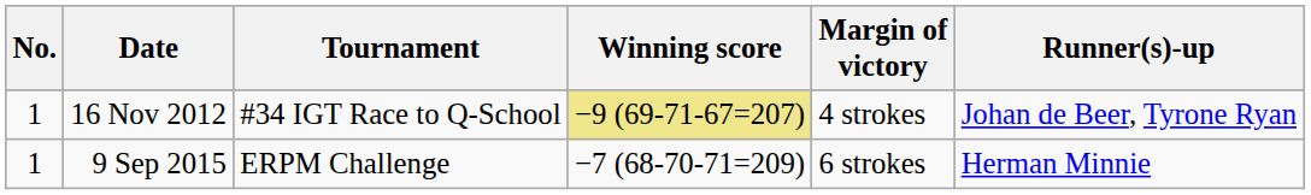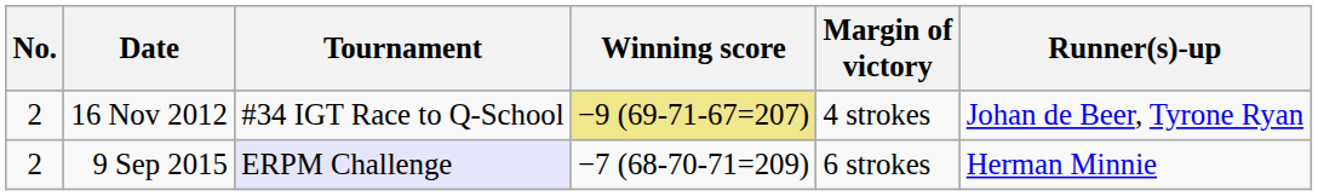 <table class="wikitable" style="font-size:95%;">
 <tr>
 <th>No.</th>
 <th>Date</th>
 <th>Tournament</th>
 <th>Winning score</th>
 <th>Margin of<br>victory</th>
 <th>Runner(s)-up</th>
 </tr>
 <tr>
-<td align=center>1</td>
+<td align=center>2</td>
 <td align=right>16 Nov 2012</td>
 <td>#34 IGT Race to Q-School</td>
 <td style="background: khaki;">−9 (69-71-67=207)</td>
 <td>4 strokes</td>
 <td> <a href='#'>Johan de Beer</a>,  <a href='#'>Tyrone Ryan</a></td>
 </tr>
 <tr>
-<td align=center>1</td>
+<td align=center>2</td>
 <td align=right>9 Sep 2015</td>
-<td>ERPM Challenge</td>
+<td style="background: lavender;">ERPM Challenge</td>
 <td>−7 (68-70-71=209)</td>
 <td>6 strokes</td>
 <td> <a href='#'>Herman Minnie</a></td>
 </tr>
 </table>
